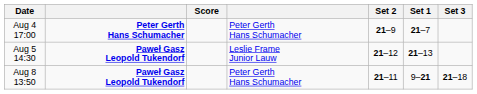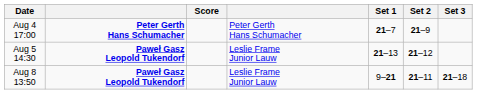 <table class="wikitable" style="text-align: center; font-size:90% ">
 <tr>
 <th width="60">Date</th>
 <th align="right" width="225"></th>
 <th width="60">Score</th>
 <th align="left" width="225"></th>
+<th width="50">Set 1</th>
 <th width="50">Set 2</th>
-<th width="50">Set 1</th>
 <th width="50">Set 3</th>
 </tr>
 <tr>
 <td>Aug 4<br>17:00</td>
 <td align="right"><strong><a href='#'>Peter Gerth</a> <br><a href='#'>Hans Schumacher</a> </strong></td>
 <td align="center"></td>
 <td align="left"> <a href='#'>Peter Gerth</a><br> <a href='#'>Hans Schumacher</a></td>
+<td><strong>21</strong>–7</td>
 <td><strong>21</strong>–9</td>
-<td><strong>21</strong>–7</td>
 <td></td>
 </tr>
 <tr>
 <td>Aug 5<br>14:30</td>
 <td align="right"><strong><a href='#'>Paweł Gasz</a> <br><a href='#'>Leopold Tukendorf</a> </strong></td>
 <td align="center"></td>
 <td align="left"> <a href='#'>Leslie Frame</a><br> <a href='#'>Junior Lauw</a></td>
+<td><strong>21</strong>–13</td>
 <td><strong>21</strong>–12</td>
-<td><strong>21</strong>–13</td>
 <td></td>
 </tr>
 <tr>
 <td>Aug 8<br>13:50</td>
 <td align="right"><strong><a href='#'>Paweł Gasz</a> <br><a href='#'>Leopold Tukendorf</a> </strong></td>
 <td align="center"></td>
-<td align="left"> <a href='#'>Peter Gerth</a><br> <a href='#'>Hans Schumacher</a></td>
+<td align="left"> <a href='#'>Leslie Frame</a><br> <a href='#'>Junior Lauw</a></td>
+<td>9–<strong>21</strong></td>
 <td><strong>21</strong>–11</td>
-<td>9–<strong>21</strong></td>
 <td><strong>21</strong>–18</td>
 </tr>
 </table>
